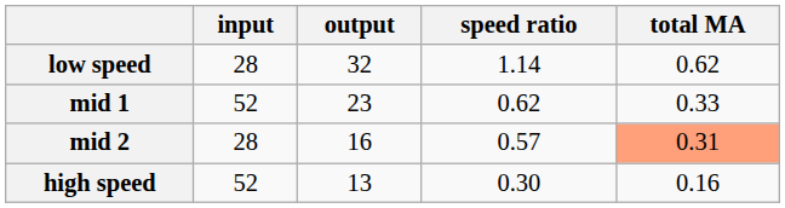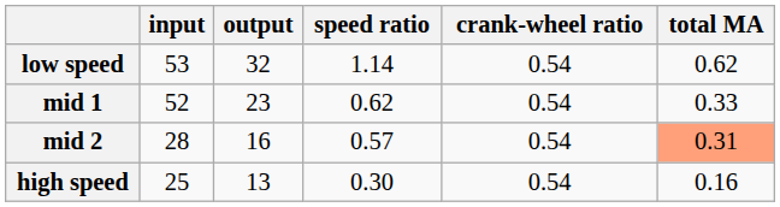 <table class="wikitable" style="text-align: center; width: 500px;">
 <tr>
 <th scope="col"></th>
 <th scope="col">input</th>
 <th scope="col">output</th>
 <th scope="col">speed ratio</th>
+<th scope="col">crank-wheel ratio</th>
 <th scope="col">total MA</th>
 </tr>
 <tr>
 <th scope="row">low speed</th>
-<td>28</td>
+<td>53</td>
 <td>32</td>
 <td>1.14</td>
+<td>0.54</td>
 <td>0.62</td>
 </tr>
 <tr>
 <th scope="row">mid 1</th>
 <td>52</td>
 <td>23</td>
 <td>0.62</td>
+<td>0.54</td>
 <td>0.33</td>
 </tr>
 <tr>
 <th scope="row">mid 2</th>
 <td>28</td>
 <td>16</td>
 <td>0.57</td>
+<td>0.54</td>
 <td style="background: lightsalmon;">0.31</td>
 </tr>
 <tr>
 <th scope="row">high speed</th>
-<td>52</td>
+<td>25</td>
 <td>13</td>
 <td>0.30</td>
+<td>0.54</td>
 <td>0.16</td>
 </tr>
 </table>
